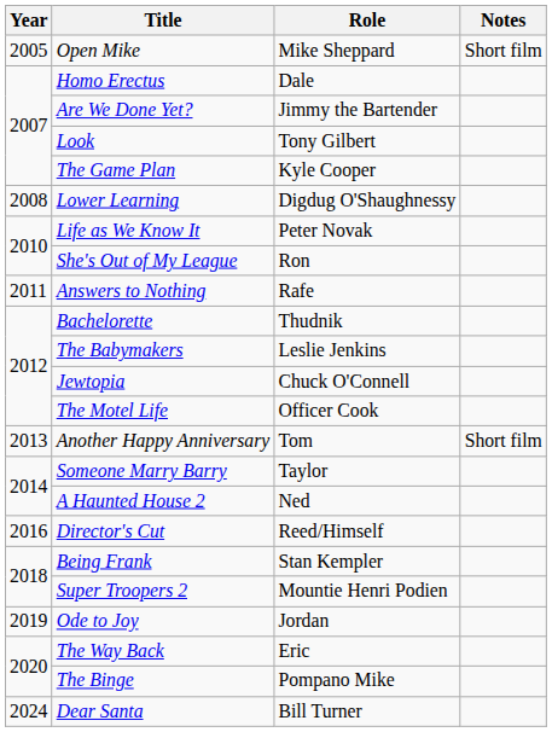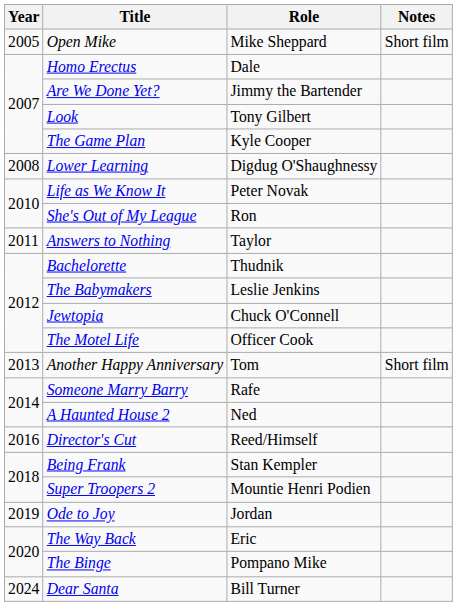 <table class="wikitable sortable plainrowheaders">
 <tr>
 <th scope="col">Year</th>
 <th scope="col">Title</th>
 <th scope="col">Role</th>
 <th scope="col">Notes</th>
 </tr>
 <tr>
 <td>2005</td>
 <td><em>Open Mike</em></td>
 <td>Mike Sheppard</td>
 <td>Short film</td>
 </tr>
 <tr>
 <td rowspan="4">2007</td>
 <td><em><a href='#'>Homo Erectus</a></em></td>
 <td>Dale</td>
 <td></td>
 </tr>
 <tr>
 <td><em><a href='#'>Are We Done Yet?</a></em></td>
 <td>Jimmy the Bartender</td>
 <td></td>
 </tr>
 <tr>
 <td><em><a href='#'>Look</a></em></td>
 <td>Tony Gilbert</td>
 <td></td>
 </tr>
 <tr>
 <td><em><a href='#'>The Game Plan</a></em></td>
 <td>Kyle Cooper</td>
 <td></td>
 </tr>
 <tr>
 <td>2008</td>
 <td><em><a href='#'>Lower Learning</a></em></td>
 <td>Digdug O'Shaughnessy</td>
 <td></td>
 </tr>
 <tr>
 <td rowspan="2">2010</td>
 <td><em><a href='#'>Life as We Know It</a></em></td>
 <td>Peter Novak</td>
 <td></td>
 </tr>
 <tr>
 <td><em><a href='#'>She's Out of My League</a></em></td>
 <td>Ron</td>
 <td></td>
 </tr>
 <tr>
 <td>2011</td>
 <td><em><a href='#'>Answers to Nothing</a></em></td>
-<td>Rafe</td>
+<td>Taylor</td>
 <td></td>
 </tr>
 <tr>
 <td rowspan="4">2012</td>
 <td><em><a href='#'>Bachelorette</a></em></td>
 <td>Thudnik</td>
 <td></td>
 </tr>
 <tr>
 <td><em><a href='#'>The Babymakers</a></em></td>
 <td>Leslie Jenkins</td>
 <td></td>
 </tr>
 <tr>
 <td><em><a href='#'>Jewtopia</a></em></td>
 <td>Chuck O'Connell</td>
 <td></td>
 </tr>
 <tr>
 <td><em><a href='#'>The Motel Life</a></em></td>
 <td>Officer Cook</td>
 <td></td>
 </tr>
 <tr>
 <td>2013</td>
 <td><em>Another Happy Anniversary</em></td>
 <td>Tom</td>
 <td>Short film</td>
 </tr>
 <tr>
 <td rowspan="2">2014</td>
 <td><em><a href='#'>Someone Marry Barry</a></em></td>
-<td>Taylor</td>
+<td>Rafe</td>
 <td></td>
 </tr>
 <tr>
 <td><em><a href='#'>A Haunted House 2</a></em></td>
 <td>Ned</td>
 <td></td>
 </tr>
 <tr>
 <td>2016</td>
 <td><em><a href='#'>Director's Cut</a></em></td>
 <td>Reed/Himself</td>
 <td></td>
 </tr>
 <tr>
 <td rowspan="2">2018</td>
 <td><em><a href='#'>Being Frank</a></em></td>
 <td>Stan Kempler</td>
 <td></td>
 </tr>
 <tr>
 <td><em><a href='#'>Super Troopers 2</a></em></td>
 <td>Mountie Henri Podien</td>
 <td></td>
 </tr>
 <tr>
 <td>2019</td>
 <td><em><a href='#'>Ode to Joy</a></em></td>
 <td>Jordan</td>
 <td></td>
 </tr>
 <tr>
 <td rowspan="2">2020</td>
 <td><em><a href='#'>The Way Back</a></em></td>
 <td>Eric</td>
 <td></td>
 </tr>
 <tr>
 <td><em><a href='#'>The Binge</a></em></td>
 <td>Pompano Mike</td>
 <td></td>
 </tr>
 <tr>
 <td>2024</td>
 <td><em><a href='#'>Dear Santa</a></em></td>
 <td>Bill Turner</td>
 <td></td>
 </tr>
 </table>
